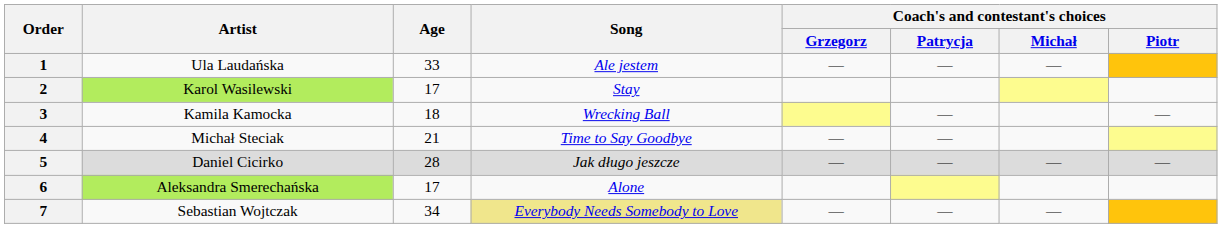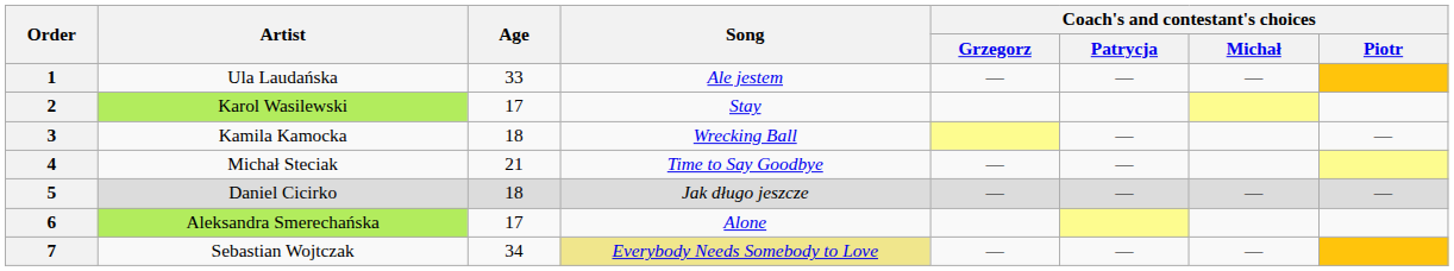 <table class="wikitable" style="text-align:center; width:100%;">
 <tr>
 <th scope="col" rowspan="2" style="width:05%;">Order</th>
 <th scope="col" rowspan="2" style="width:20%;">Artist</th>
 <th scope="col" rowspan="2" style="width:05%;">Age</th>
 <th scope="col" rowspan="2" style="width:20%;">Song</th>
 <th scope="col" colspan="4" style="width:32%;">Coach's and contestant's choices</th>
 </tr>
 <tr>
 <th style="width:07%;"><a href='#'>Grzegorz</a></th>
 <th style="width:07%;"><a href='#'>Patrycja</a></th>
 <th style="width:07%;"><a href='#'>Michał</a></th>
 <th style="width:07%;"><a href='#'>Piotr</a></th>
 </tr>
 <tr>
 <th>1</th>
 <td>Ula Laudańska</td>
 <td>33</td>
 <td><em><a href='#'>Ale jestem</a></em></td>
 <td>—</td>
 <td>—</td>
 <td>—</td>
 <td style="background:#ffc40c;"><strong></strong></td>
 </tr>
 <tr>
 <th>2</th>
 <td style="background:#B2EC5D;">Karol Wasilewski</td>
 <td>17</td>
 <td><em><a href='#'>Stay</a></em></td>
 <td><strong></strong></td>
 <td><strong></strong></td>
 <td style="background:#fdfc8f;"><strong></strong></td>
 <td><strong></strong></td>
 </tr>
 <tr>
 <th>3</th>
 <td>Kamila Kamocka</td>
 <td>18</td>
 <td><em><a href='#'>Wrecking Ball</a></em></td>
 <td style="background:#fdfc8f;"><strong></strong></td>
 <td>—</td>
 <td><strong></strong></td>
 <td>—</td>
 </tr>
 <tr>
 <th>4</th>
 <td>Michał Steciak</td>
 <td>21</td>
 <td><a href='#'><em>Time to Say Goodbye</em></a></td>
 <td>—</td>
 <td>—</td>
 <td><strong></strong></td>
 <td style="background:#fdfc8f;"><strong></strong></td>
 </tr>
 <tr>
 <th>5</th>
 <td style="background:#DCDCDC;">Daniel Cicirko</td>
-<td style="background:#DCDCDC;">28</td>
+<td style="background:#DCDCDC;">18</td>
 <td style="background:#DCDCDC;"><em>Jak długo jeszcze</em></td>
 <td style="background:#DCDCDC;">—</td>
 <td style="background:#DCDCDC;">—</td>
 <td style="background:#DCDCDC;">—</td>
 <td style="background:#DCDCDC;">—</td>
 </tr>
 <tr>
 <th>6</th>
 <td style="background:#B2EC5D;">Aleksandra Smerechańska</td>
 <td>17</td>
 <td><em><a href='#'>Alone</a></em></td>
 <td><strong></strong></td>
 <td style="background:#fdfc8f;"><strong></strong></td>
 <td><strong></strong></td>
 <td><strong></strong></td>
 </tr>
 <tr>
 <th>7</th>
 <td>Sebastian Wojtczak</td>
 <td>34</td>
 <td style="background: khaki;"><em><a href='#'>Everybody Needs Somebody to Love</a></em></td>
 <td>—</td>
 <td>—</td>
 <td>—</td>
 <td style="background:#ffc40c;"><strong></strong></td>
 </tr>
 </table>
